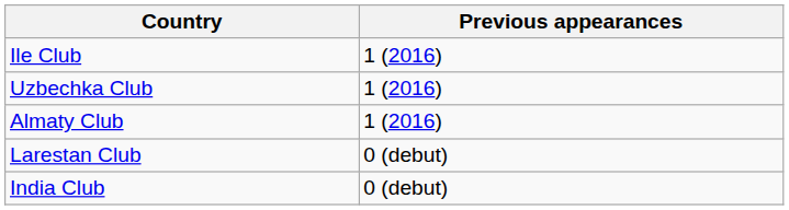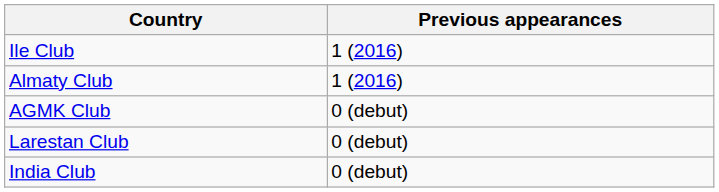 <table class="wikitable sortable">
 <tr>
 <th width=25%>Country</th>
 <th width=30%>Previous appearances</th>
 </tr>
 <tr>
 <td> <a href='#'>Ile Club</a></td>
 <td>1 (<a href='#'>2016</a>)</td>
 </tr>
 <tr>
-<td> <a href='#'>Uzbechka Club</a></td>
+<td> <a href='#'>Almaty Club</a></td>
 <td>1 (<a href='#'>2016</a>)</td>
 </tr>
 <tr>
-<td> <a href='#'>Almaty Club</a></td>
-<td>1 (<a href='#'>2016</a>)</td>
+<td> <a href='#'>AGMK Club</a></td>
+<td>0 (debut)</td>
 </tr>
 <tr>
 <td> <a href='#'>Larestan Club</a></td>
 <td>0 (debut)</td>
 </tr>
 <tr>
 <td> <a href='#'>India Club</a></td>
 <td>0 (debut)</td>
 </tr>
 </table>
